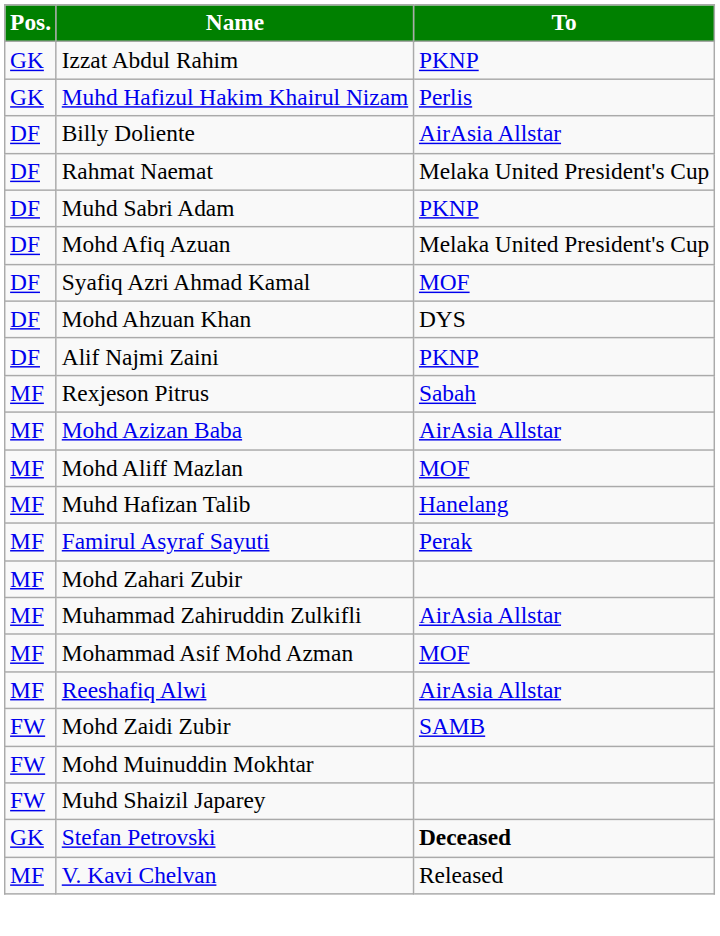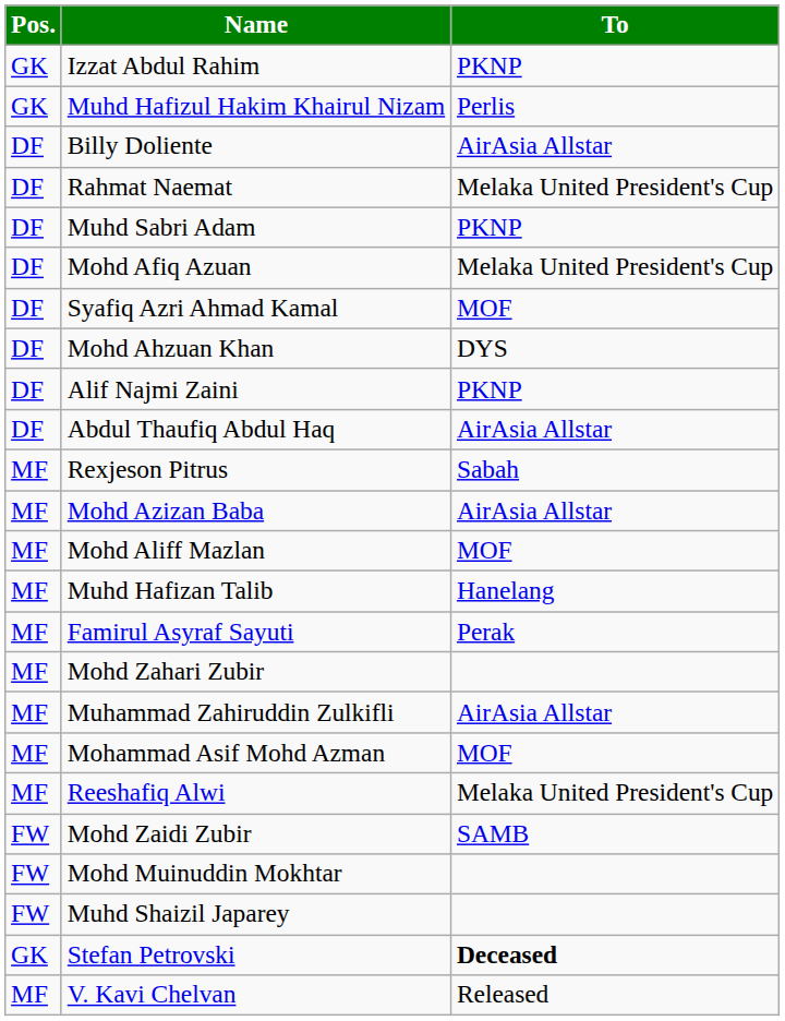 <table class="wikitable sortable">
 <tr>
 <th style="background:Green; color:White;">Pos.</th>
 <th style="background:Green; color:White;">Name</th>
 <th style="background:Green; color:White;">To</th>
 </tr>
 <tr>
 <td><a href='#'>GK</a></td>
 <td> Izzat Abdul Rahim</td>
 <td> <a href='#'>PKNP</a></td>
 </tr>
 <tr>
 <td><a href='#'>GK</a></td>
 <td> <a href='#'>Muhd Hafizul Hakim Khairul Nizam</a></td>
 <td> <a href='#'>Perlis</a></td>
 </tr>
 <tr>
 <td><a href='#'>DF</a></td>
 <td> Billy Doliente</td>
 <td> <a href='#'>AirAsia Allstar</a></td>
 </tr>
 <tr>
 <td><a href='#'>DF</a></td>
 <td> Rahmat Naemat</td>
 <td> Melaka United President's Cup</td>
 </tr>
 <tr>
 <td><a href='#'>DF</a></td>
 <td> Muhd Sabri Adam</td>
 <td> <a href='#'>PKNP</a></td>
 </tr>
 <tr>
 <td><a href='#'>DF</a></td>
 <td> Mohd Afiq Azuan</td>
 <td> Melaka United President's Cup</td>
 </tr>
 <tr>
 <td><a href='#'>DF</a></td>
 <td> Syafiq Azri Ahmad Kamal</td>
 <td> <a href='#'>MOF</a></td>
 </tr>
 <tr>
 <td><a href='#'>DF</a></td>
 <td> Mohd Ahzuan Khan</td>
 <td> DYS</td>
 </tr>
 <tr>
 <td><a href='#'>DF</a></td>
 <td> Alif Najmi Zaini</td>
 <td> <a href='#'>PKNP</a></td>
 </tr>
 <tr>
+<td><a href='#'>DF</a></td>
+<td> Abdul Thaufiq Abdul Haq</td>
+<td> <a href='#'>AirAsia Allstar</a></td>
+</tr>
+<tr>
 <td><a href='#'>MF</a></td>
 <td> Rexjeson Pitrus</td>
 <td> <a href='#'>Sabah</a></td>
 </tr>
 <tr>
 <td><a href='#'>MF</a></td>
 <td> <a href='#'>Mohd Azizan Baba</a></td>
 <td> <a href='#'>AirAsia Allstar</a></td>
 </tr>
 <tr>
 <td><a href='#'>MF</a></td>
 <td> Mohd Aliff Mazlan</td>
 <td> <a href='#'>MOF</a></td>
 </tr>
 <tr>
 <td><a href='#'>MF</a></td>
 <td> Muhd Hafizan Talib</td>
 <td> <a href='#'>Hanelang</a></td>
 </tr>
 <tr>
 <td><a href='#'>MF</a></td>
 <td> <a href='#'>Famirul Asyraf Sayuti</a></td>
 <td> <a href='#'>Perak</a></td>
 </tr>
 <tr>
 <td><a href='#'>MF</a></td>
 <td> Mohd Zahari Zubir</td>
 <td></td>
 </tr>
 <tr>
 <td><a href='#'>MF</a></td>
 <td> Muhammad Zahiruddin Zulkifli</td>
 <td> <a href='#'>AirAsia Allstar</a></td>
 </tr>
 <tr>
 <td><a href='#'>MF</a></td>
 <td> Mohammad Asif Mohd Azman</td>
 <td> <a href='#'>MOF</a></td>
 </tr>
 <tr>
 <td><a href='#'>MF</a></td>
 <td> <a href='#'>Reeshafiq Alwi</a></td>
-<td> <a href='#'>AirAsia Allstar</a></td>
+<td> Melaka United President's Cup</td>
 </tr>
 <tr>
 <td><a href='#'>FW</a></td>
 <td> Mohd Zaidi Zubir</td>
 <td> <a href='#'>SAMB</a></td>
 </tr>
 <tr>
 <td><a href='#'>FW</a></td>
 <td> Mohd Muinuddin Mokhtar</td>
 <td></td>
 </tr>
 <tr>
 <td><a href='#'>FW</a></td>
 <td> Muhd Shaizil Japarey</td>
 <td></td>
 </tr>
 <tr>
 <td><a href='#'>GK</a></td>
 <td>  <a href='#'>Stefan Petrovski</a></td>
 <td><strong>Deceased</strong> </td>
 </tr>
 <tr>
 <td><a href='#'>MF</a></td>
 <td> <a href='#'>V. Kavi Chelvan</a></td>
 <td>Released</td>
 </tr>
 </table>
